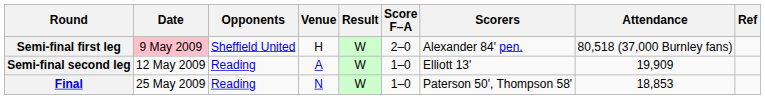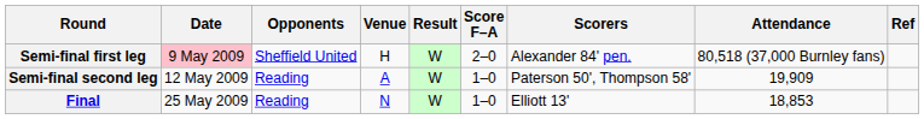 <table class="wikitable plainrowheaders sortable" style="text-align:center">
 <tr>
 <th scope="col">Round</th>
 <th scope="col">Date</th>
 <th scope="col">Opponents</th>
 <th scope="col">Venue</th>
 <th scope="col">Result</th>
 <th scope="col">Score<br>F–A</th>
 <th scope="col" class="unsortable">Scorers</th>
 <th scope="col">Attendance</th>
 <th scope="col" class="unsortable">Ref</th>
 </tr>
 <tr>
 <th scope="row">Semi-final first leg</th>
 <td style="background: pink;">9 May 2009</td>
 <td align="left"><a href='#'>Sheffield United</a></td>
 <td>H</td>
 <td bgcolor="#ccffcc">W</td>
 <td>2–0</td>
 <td align="left">Alexander 84' <a href='#'>pen.</a></td>
 <td>80,518 (37,000 Burnley fans)</td>
 <td></td>
 </tr>
 <tr>
 <th scope="row">Semi-final second leg</th>
 <td>12 May 2009</td>
 <td align="left"><a href='#'>Reading</a></td>
 <td><a href='#'>A</a></td>
 <td bgcolor="#ccffcc">W</td>
 <td>1–0</td>
-<td align="left">Elliott 13'</td>
+<td align="left">Paterson 50', Thompson 58'</td>
 <td>19,909</td>
 <td></td>
 </tr>
 <tr>
 <th scope="row"><a href='#'>Final</a></th>
 <td>25 May 2009</td>
 <td align="left"><a href='#'>Reading</a></td>
 <td><a href='#'>N</a></td>
 <td bgcolor="#ccffcc">W</td>
 <td>1–0</td>
-<td align="left">Paterson 50', Thompson 58'</td>
+<td align="left">Elliott 13'</td>
 <td>18,853</td>
 <td></td>
 </tr>
 </table>
